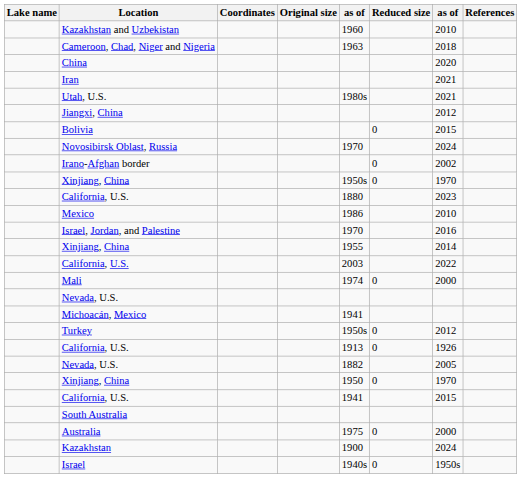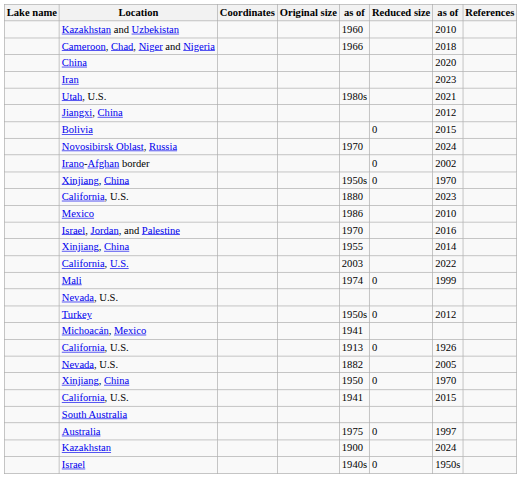 <table class="wikitable sortable" width=auto>
 <tr>
 <th>Lake name</th>
 <th>Location</th>
 <th data-sort-type=number>Coordinates</th>
 <th>Original size</th>
 <th>as of</th>
 <th>Reduced size</th>
 <th>as of</th>
 <th>References</th>
 </tr>
 <tr>
 <td></td>
 <td><a href='#'>Kazakhstan</a> and <a href='#'>Uzbekistan</a></td>
 <td></td>
 <td></td>
 <td>1960</td>
 <td></td>
 <td>2010</td>
 <td></td>
 </tr>
 <tr>
 <td></td>
 <td><a href='#'>Cameroon</a>, <a href='#'>Chad</a>, <a href='#'>Niger</a> and <a href='#'>Nigeria</a></td>
 <td></td>
 <td></td>
-<td>1963</td>
+<td>1966</td>
 <td></td>
 <td>2018</td>
 <td></td>
 </tr>
 <tr>
 <td></td>
 <td><a href='#'>China</a></td>
 <td></td>
 <td></td>
 <td></td>
 <td></td>
 <td>2020</td>
 <td></td>
 </tr>
 <tr>
 <td></td>
 <td><a href='#'>Iran</a></td>
 <td></td>
 <td></td>
 <td></td>
 <td></td>
-<td>2021</td>
+<td>2023</td>
 <td></td>
 </tr>
 <tr>
 <td></td>
 <td><a href='#'>Utah</a>, U.S.</td>
 <td></td>
 <td></td>
 <td>1980s</td>
 <td></td>
 <td>2021</td>
 <td></td>
 </tr>
 <tr>
 <td></td>
 <td><a href='#'>Jiangxi</a>, <a href='#'>China</a></td>
 <td></td>
 <td></td>
 <td></td>
 <td></td>
 <td>2012</td>
 <td></td>
 </tr>
 <tr>
 <td></td>
 <td><a href='#'>Bolivia</a></td>
 <td></td>
 <td></td>
 <td></td>
 <td>0</td>
 <td>2015</td>
 <td></td>
 </tr>
 <tr>
 <td></td>
 <td><a href='#'>Novosibirsk Oblast</a>, <a href='#'>Russia</a></td>
 <td></td>
 <td></td>
 <td>1970</td>
 <td></td>
 <td>2024</td>
 <td></td>
 </tr>
 <tr>
 <td></td>
 <td><a href='#'>Irano</a>-<a href='#'>Afghan</a> border</td>
 <td></td>
 <td></td>
 <td></td>
 <td>0</td>
 <td>2002</td>
 <td></td>
 </tr>
 <tr>
 <td></td>
 <td><a href='#'>Xinjiang</a>, <a href='#'>China</a></td>
 <td></td>
 <td></td>
 <td>1950s</td>
 <td>0</td>
 <td>1970</td>
 <td></td>
 </tr>
 <tr>
 <td></td>
 <td><a href='#'>California</a>, U.S.</td>
 <td></td>
 <td></td>
 <td>1880</td>
 <td><br></td>
 <td>2023</td>
 <td></td>
 </tr>
 <tr>
 <td></td>
 <td><a href='#'>Mexico</a></td>
 <td></td>
 <td></td>
 <td>1986</td>
 <td></td>
 <td>2010</td>
 <td></td>
 </tr>
 <tr>
 <td></td>
 <td><a href='#'>Israel</a>, <a href='#'>Jordan</a>, and <a href='#'>Palestine</a></td>
 <td></td>
 <td></td>
 <td>1970</td>
 <td></td>
 <td>2016</td>
 <td></td>
 </tr>
 <tr>
 <td></td>
 <td><a href='#'>Xinjiang</a>, <a href='#'>China</a></td>
 <td></td>
 <td></td>
 <td>1955</td>
 <td></td>
 <td>2014</td>
 <td></td>
 </tr>
 <tr>
 <td></td>
 <td><a href='#'>California</a>, <a href='#'>U.S.</a></td>
 <td></td>
 <td></td>
 <td>2003</td>
 <td></td>
 <td>2022</td>
 <td></td>
 </tr>
 <tr>
 <td></td>
 <td><a href='#'>Mali</a></td>
 <td></td>
 <td></td>
 <td>1974</td>
 <td>0</td>
-<td>2000</td>
+<td>1999</td>
 <td></td>
 </tr>
 <tr>
 <td></td>
 <td><a href='#'>Nevada</a>, U.S.</td>
 <td></td>
 <td></td>
 <td></td>
 <td></td>
 <td></td>
 <td></td>
 </tr>
 <tr>
 <td></td>
+<td><a href='#'>Turkey</a></td>
+<td></td>
+<td></td>
+<td>1950s</td>
+<td>0</td>
+<td>2012</td>
+<td></td>
+</tr>
+<tr>
+<td></td>
 <td><a href='#'>Michoacán</a>, <a href='#'>Mexico</a></td>
 <td></td>
 <td></td>
 <td>1941</td>
 <td></td>
 <td></td>
-<td></td>
-</tr>
-<tr>
-<td></td>
-<td><a href='#'>Turkey</a></td>
-<td></td>
-<td></td>
-<td>1950s</td>
-<td>0</td>
-<td>2012</td>
 <td></td>
 </tr>
 <tr>
 <td></td>
 <td><a href='#'>California</a>, U.S.</td>
 <td></td>
 <td></td>
 <td>1913</td>
 <td>0</td>
 <td>1926</td>
 <td></td>
 </tr>
 <tr>
 <td></td>
 <td><a href='#'>Nevada</a>, U.S.</td>
 <td></td>
 <td></td>
 <td>1882</td>
 <td></td>
 <td>2005</td>
 <td></td>
 </tr>
 <tr>
 <td></td>
 <td><a href='#'>Xinjiang</a>, <a href='#'>China</a></td>
 <td></td>
 <td></td>
 <td>1950</td>
 <td>0</td>
 <td>1970</td>
 <td></td>
 </tr>
 <tr>
 <td></td>
 <td><a href='#'>California</a>, U.S.</td>
 <td></td>
 <td></td>
 <td>1941</td>
 <td></td>
 <td>2015</td>
 <td></td>
 </tr>
 <tr>
 <td></td>
 <td><a href='#'>South Australia</a></td>
 <td></td>
 <td></td>
 <td></td>
 <td></td>
 <td></td>
 <td></td>
 </tr>
 <tr>
 <td></td>
 <td><a href='#'>Australia</a></td>
 <td></td>
 <td></td>
 <td>1975</td>
 <td>0</td>
-<td>2000</td>
+<td>1997</td>
 <td></td>
 </tr>
 <tr>
 <td></td>
 <td><a href='#'>Kazakhstan</a></td>
 <td></td>
 <td></td>
 <td>1900</td>
 <td></td>
 <td>2024</td>
 <td></td>
 </tr>
 <tr>
 <td></td>
 <td><a href='#'>Israel</a></td>
 <td></td>
 <td></td>
 <td>1940s</td>
 <td>0</td>
 <td>1950s</td>
 <td></td>
 </tr>
 </table>
